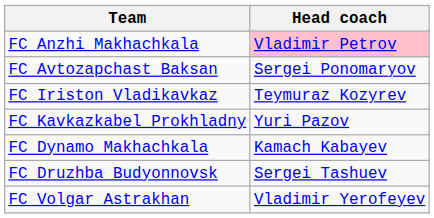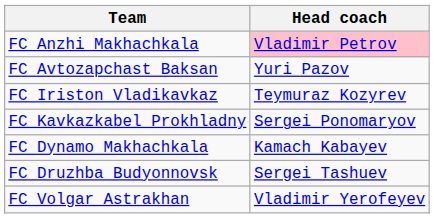 <table class="wikitable" style="float:left; margin-right:1em">
 <tr>
 <th>Team</th>
 <th>Head coach</th>
 </tr>
 <tr>
 <td><a href='#'>FC Anzhi Makhachkala</a></td>
 <td style="background: pink;"><a href='#'>Vladimir Petrov</a></td>
 </tr>
 <tr>
 <td><a href='#'>FC Avtozapchast Baksan</a></td>
-<td><a href='#'>Sergei Ponomaryov</a></td>
+<td><a href='#'>Yuri Pazov</a></td>
 </tr>
 <tr>
 <td><a href='#'>FC Iriston Vladikavkaz</a></td>
 <td><a href='#'>Teymuraz Kozyrev</a></td>
 </tr>
 <tr>
 <td><a href='#'>FC Kavkazkabel Prokhladny</a></td>
-<td><a href='#'>Yuri Pazov</a></td>
+<td><a href='#'>Sergei Ponomaryov</a></td>
 </tr>
 <tr>
 <td><a href='#'>FC Dynamo Makhachkala</a></td>
 <td><a href='#'>Kamach Kabayev</a></td>
 </tr>
 <tr>
 <td><a href='#'>FC Druzhba Budyonnovsk</a></td>
 <td><a href='#'>Sergei Tashuev</a></td>
 </tr>
 <tr>
 <td><a href='#'>FC Volgar Astrakhan</a></td>
 <td><a href='#'>Vladimir Yerofeyev</a></td>
 </tr>
 </table>
